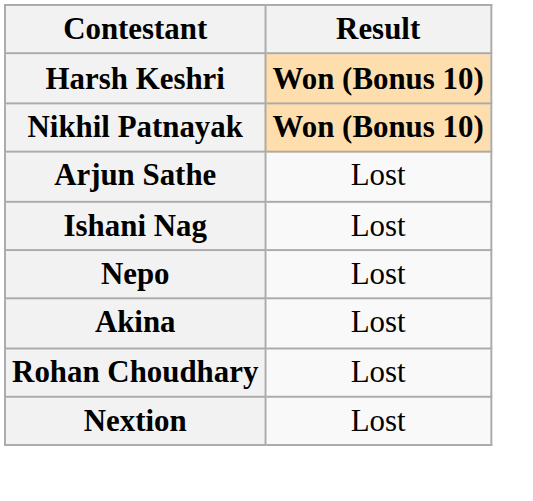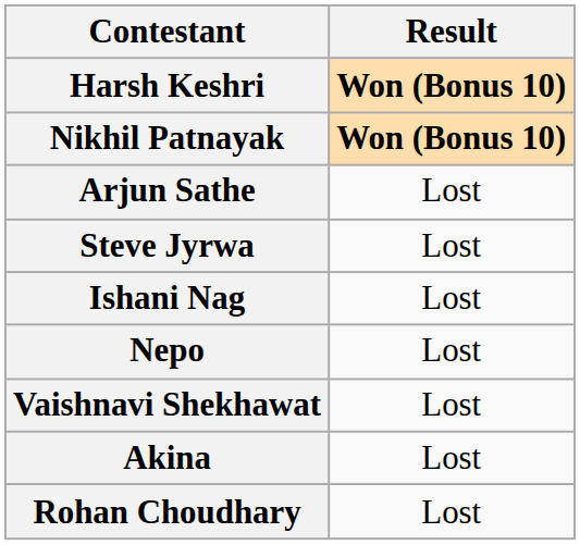 <table class="wikitable" style="text-align:center;">
 <tr>
 <th>Contestant</th>
 <th>Result</th>
 </tr>
 <tr>
 <th>Harsh Keshri</th>
 <td bgcolor="NavajoWhite"><strong>Won (Bonus 10)</strong></td>
 </tr>
 <tr>
 <th>Nikhil Patnayak</th>
 <td bgcolor="NavajoWhite"><strong>Won (Bonus 10)</strong></td>
 </tr>
 <tr>
 <th>Arjun Sathe</th>
 <td>Lost</td>
 </tr>
 <tr>
+<th>Steve Jyrwa</th>
+<td>Lost</td>
+</tr>
+<tr>
 <th>Ishani Nag</th>
 <td>Lost</td>
 </tr>
 <tr>
 <th>Nepo</th>
+<td>Lost</td>
+</tr>
+<tr>
+<th>Vaishnavi Shekhawat</th>
 <td>Lost</td>
 </tr>
 <tr>
 <th>Akina</th>
 <td>Lost</td>
 </tr>
 <tr>
 <th>Rohan Choudhary</th>
 <td>Lost</td>
 </tr>
-<tr>
-<th>Nextion</th>
-<td>Lost</td>
-</tr>
 </table>
